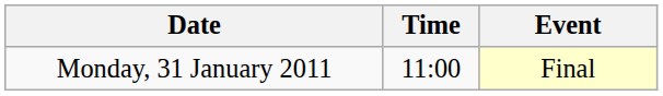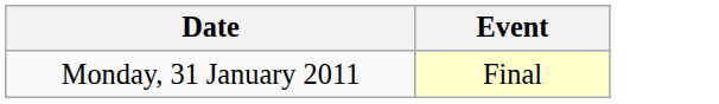 <table class = "wikitable" style="text-align:center;">
 <tr>
 <th width=220>Date</th>
-<th width=50>Time</th>
 <th width=100>Event</th>
 </tr>
 <tr>
 <td>Monday, 31 January 2011</td>
-<td>11:00</td>
 <td bgcolor=ffffcc>Final</td>
 </tr>
 </table>
